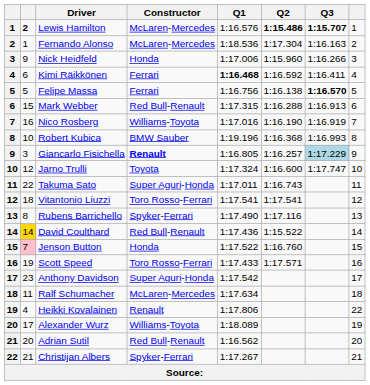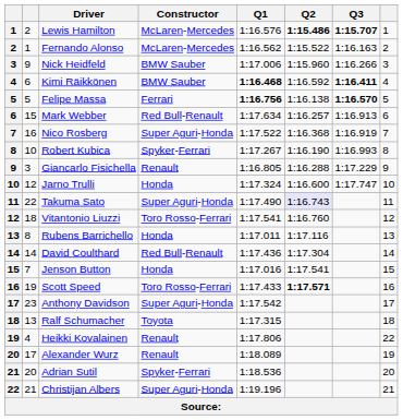 <table class="wikitable sortable" style="font-size: 85%">
 <tr>
 <th></th>
 <th></th>
 <th>Driver</th>
 <th>Constructor</th>
 <th>Q1</th>
 <th>Q2</th>
 <th>Q3</th>
 <th></th>
 </tr>
 <tr>
 <th>1</th>
-<td><strong>2</strong></td>
+<td>2</td>
 <td> <a href='#'>Lewis Hamilton</a></td>
 <td align="center" nowrap><a href='#'>McLaren</a>-<a href='#'>Mercedes</a></td>
 <td>1:16.576</td>
 <td><strong>1:15.486</strong></td>
 <td><strong>1:15.707</strong></td>
 <td>1</td>
 </tr>
 <tr>
 <th>2</th>
 <td>1</td>
 <td> <a href='#'>Fernando Alonso</a></td>
 <td><a href='#'>McLaren</a>-<a href='#'>Mercedes</a></td>
-<td>1:18.536</td>
-<td>1:17.304</td>
+<td>1:16.562</td>
+<td>1:15.522</td>
 <td>1:16.163</td>
 <td>2</td>
 </tr>
 <tr>
 <th>3</th>
 <td>9</td>
 <td> <a href='#'>Nick Heidfeld</a></td>
-<td><a href='#'>Honda</a></td>
+<td><a href='#'>BMW Sauber</a></td>
 <td>1:17.006</td>
 <td>1:15.960</td>
 <td>1:16.266</td>
 <td>3</td>
 </tr>
 <tr>
 <th>4</th>
 <td>6</td>
 <td> <a href='#'>Kimi Räikkönen</a></td>
-<td><a href='#'>Ferrari</a></td>
+<td><a href='#'>BMW Sauber</a></td>
 <td><strong>1:16.468</strong></td>
 <td>1:16.592</td>
-<td>1:16.411</td>
+<td><strong>1:16.411</strong></td>
 <td>4</td>
 </tr>
 <tr>
 <th>5</th>
 <td>5</td>
 <td> <a href='#'>Felipe Massa</a></td>
 <td><a href='#'>Ferrari</a></td>
-<td>1:16.756</td>
+<td><strong>1:16.756</strong></td>
 <td>1:16.138</td>
 <td><strong>1:16.570</strong></td>
 <td>5</td>
 </tr>
 <tr>
 <th>6</th>
 <td>15</td>
 <td> <a href='#'>Mark Webber</a></td>
 <td><a href='#'>Red Bull</a>-<a href='#'>Renault</a></td>
-<td>1:17.315</td>
-<td>1:16.288</td>
+<td>1:17.634</td>
+<td>1:16.257</td>
 <td>1:16.913</td>
 <td>6</td>
 </tr>
 <tr>
 <th>7</th>
 <td>16</td>
 <td> <a href='#'>Nico Rosberg</a></td>
-<td><a href='#'>Williams</a>-<a href='#'>Toyota</a></td>
-<td>1:17.016</td>
-<td>1:16.190</td>
+<td><a href='#'>Super Aguri</a>-<a href='#'>Honda</a></td>
+<td>1:17.522</td>
+<td>1:16.368</td>
 <td>1:16.919</td>
 <td>7</td>
 </tr>
 <tr>
 <th>8</th>
 <td>10</td>
 <td> <a href='#'>Robert Kubica</a></td>
-<td><a href='#'>BMW Sauber</a></td>
-<td>1:19.196</td>
-<td>1:16.368</td>
+<td><a href='#'>Spyker</a>-<a href='#'>Ferrari</a></td>
+<td>1:17.267</td>
+<td>1:16.190</td>
 <td>1:16.993</td>
 <td>8</td>
 </tr>
 <tr>
 <th>9</th>
 <td>3</td>
 <td align="center" nowrap> <a href='#'>Giancarlo Fisichella</a></td>
-<td><strong><a href='#'>Renault</a></strong></td>
+<td><a href='#'>Renault</a></td>
 <td>1:16.805</td>
-<td>1:16.257</td>
-<td style="background: lightblue;">1:17.229</td>
+<td>1:16.288</td>
+<td>1:17.229</td>
 <td>9</td>
 </tr>
 <tr>
 <th>10</th>
 <td>12</td>
 <td> <a href='#'>Jarno Trulli</a></td>
-<td><a href='#'>Toyota</a></td>
+<td><a href='#'>Honda</a></td>
 <td>1:17.324</td>
 <td>1:16.600</td>
 <td>1:17.747</td>
 <td>10</td>
 </tr>
 <tr>
 <th>11</th>
 <td>22</td>
 <td> <a href='#'>Takuma Sato</a></td>
 <td><a href='#'>Super Aguri</a>-<a href='#'>Honda</a></td>
-<td>1:17.011</td>
-<td>1:16.743</td>
+<td>1:17.490</td>
+<td style="background: lavender;">1:16.743</td>
 <td></td>
 <td>11</td>
 </tr>
 <tr>
 <th>12</th>
 <td>18</td>
 <td> <a href='#'>Vitantonio Liuzzi</a></td>
 <td><a href='#'>Toro Rosso</a>-<a href='#'>Ferrari</a></td>
 <td>1:17.541</td>
-<td>1:17.541</td>
+<td>1:16.760</td>
 <td></td>
 <td>12</td>
 </tr>
 <tr>
 <th>13</th>
 <td>8</td>
 <td> <a href='#'>Rubens Barrichello</a></td>
-<td><a href='#'>Spyker</a>-<a href='#'>Ferrari</a></td>
-<td>1:17.490</td>
+<td><a href='#'>Honda</a></td>
+<td>1:17.011</td>
 <td>1:17.116</td>
 <td></td>
 <td>13</td>
 </tr>
 <tr>
 <th>14</th>
-<td style="background: gold;">14</td>
+<td>14</td>
 <td> <a href='#'>David Coulthard</a></td>
 <td><a href='#'>Red Bull</a>-<a href='#'>Renault</a></td>
 <td>1:17.436</td>
-<td>1:15.522</td>
+<td>1:17.304</td>
 <td></td>
 <td>14</td>
 </tr>
 <tr>
 <th>15</th>
-<td style="background: pink;">7</td>
+<td>7</td>
 <td> <a href='#'>Jenson Button</a></td>
 <td><a href='#'>Honda</a></td>
-<td>1:17.522</td>
-<td>1:16.760</td>
+<td>1:17.016</td>
+<td>1:17.541</td>
 <td></td>
 <td>15</td>
 </tr>
 <tr>
 <th>16</th>
 <td>19</td>
 <td> <a href='#'>Scott Speed</a></td>
 <td><a href='#'>Toro Rosso</a>-<a href='#'>Ferrari</a></td>
 <td>1:17.433</td>
-<td>1:17.571</td>
+<td><strong>1:17.571</strong></td>
 <td></td>
 <td>16</td>
 </tr>
 <tr>
 <th>17</th>
 <td>23</td>
 <td> <a href='#'>Anthony Davidson</a></td>
 <td><a href='#'>Super Aguri</a>-<a href='#'>Honda</a></td>
 <td>1:17.542</td>
 <td></td>
 <td></td>
 <td>17</td>
 </tr>
 <tr>
 <th>18</th>
-<td>11</td>
+<td>13</td>
 <td> <a href='#'>Ralf Schumacher</a></td>
-<td><a href='#'>McLaren</a>-<a href='#'>Mercedes</a></td>
-<td>1:17.634</td>
+<td><a href='#'>Toyota</a></td>
+<td>1:17.315</td>
 <td></td>
 <td></td>
 <td>18</td>
 </tr>
 <tr>
 <th>19</th>
 <td>4</td>
 <td> <a href='#'>Heikki Kovalainen</a></td>
 <td><a href='#'>Renault</a></td>
 <td>1:17.806</td>
 <td></td>
 <td></td>
 <td>22</td>
 </tr>
 <tr>
 <th>20</th>
 <td>17</td>
 <td> <a href='#'>Alexander Wurz</a></td>
-<td><a href='#'>Williams</a>-<a href='#'>Toyota</a></td>
+<td><a href='#'>Renault</a></td>
 <td>1:18.089</td>
 <td></td>
 <td></td>
 <td>19</td>
 </tr>
 <tr>
 <th>21</th>
 <td>20</td>
 <td> <a href='#'>Adrian Sutil</a></td>
-<td><a href='#'>Red Bull</a>-<a href='#'>Renault</a></td>
-<td>1:16.562</td>
+<td><a href='#'>Spyker</a>-<a href='#'>Ferrari</a></td>
+<td>1:18.536</td>
 <td></td>
 <td></td>
 <td>20</td>
 </tr>
 <tr>
 <th>22</th>
 <td>21</td>
 <td> <a href='#'>Christijan Albers</a></td>
-<td><a href='#'>Spyker</a>-<a href='#'>Ferrari</a></td>
-<td>1:17.267</td>
+<td><a href='#'>Super Aguri</a>-<a href='#'>Honda</a></td>
+<td>1:19.196</td>
 <td></td>
 <td></td>
 <td>21</td>
 </tr>
 <tr>
 <th colspan=8>Source:</th>
 </tr>
 </table>
